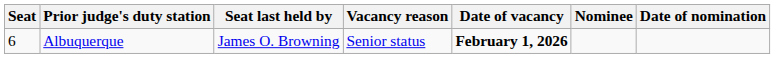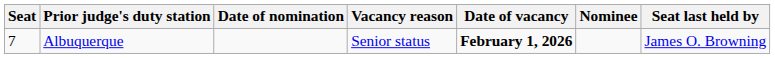 <table class=wikitable>
 <tr>
 <th>Seat</th>
 <th>Prior judge's duty station</th>
-<th>Seat last held by</th>
+<th>Date of nomination</th>
 <th>Vacancy reason</th>
 <th>Date of vacancy</th>
 <th>Nominee</th>
-<th>Date of nomination</th>
+<th>Seat last held by</th>
 </tr>
 <tr>
-<td>6</td>
+<td>7</td>
 <td><a href='#'>Albuquerque</a></td>
-<td><a href='#'>James O. Browning</a></td>
+<td align="center"></td>
 <td><a href='#'>Senior status</a></td>
 <td><strong>February 1, 2026</strong></td>
 <td align="center"></td>
-<td align="center"></td>
+<td><a href='#'>James O. Browning</a></td>
 </tr>
 </table>
